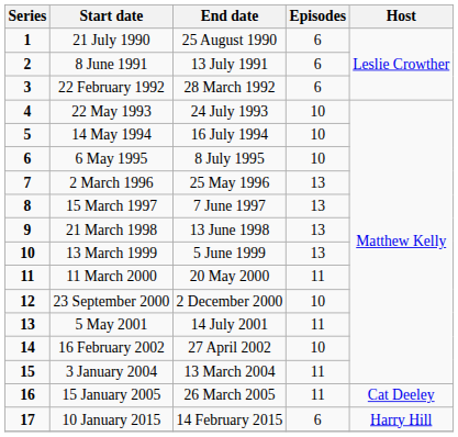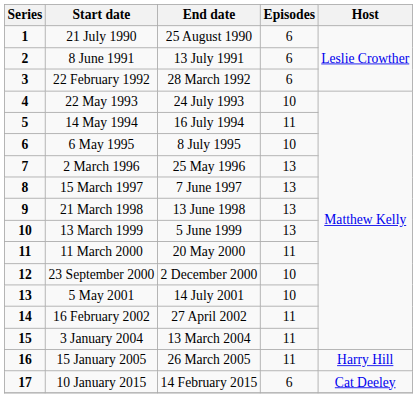 <table class="wikitable" style="text-align:center;">
 <tr>
 <th>Series</th>
 <th>Start date</th>
 <th>End date</th>
 <th>Episodes</th>
 <th>Host</th>
 </tr>
 <tr>
 <td><strong>1</strong></td>
 <td>21 July 1990</td>
 <td>25 August 1990</td>
 <td>6</td>
 <td rowspan=3><a href='#'>Leslie Crowther</a></td>
 </tr>
 <tr>
 <td><strong>2</strong></td>
 <td>8 June 1991</td>
 <td>13 July 1991</td>
 <td>6</td>
 </tr>
 <tr>
 <td><strong>3</strong></td>
 <td>22 February 1992</td>
 <td>28 March 1992</td>
 <td>6</td>
 </tr>
 <tr>
 <td><strong>4</strong></td>
 <td>22 May 1993</td>
 <td>24 July 1993</td>
 <td>10</td>
 <td rowspan=12><a href='#'>Matthew Kelly</a></td>
 </tr>
 <tr>
 <td><strong>5</strong></td>
 <td>14 May 1994</td>
 <td>16 July 1994</td>
-<td>10</td>
+<td>11</td>
 </tr>
 <tr>
 <td><strong>6</strong></td>
 <td>6 May 1995</td>
 <td>8 July 1995</td>
 <td>10</td>
 </tr>
 <tr>
 <td><strong>7</strong></td>
 <td>2 March 1996</td>
 <td>25 May 1996</td>
 <td>13</td>
 </tr>
 <tr>
 <td><strong>8</strong></td>
 <td>15 March 1997</td>
 <td>7 June 1997</td>
 <td>13</td>
 </tr>
 <tr>
 <td><strong>9</strong></td>
 <td>21 March 1998</td>
 <td>13 June 1998</td>
 <td>13</td>
 </tr>
 <tr>
 <td><strong>10</strong></td>
 <td>13 March 1999</td>
 <td>5 June 1999</td>
 <td>13</td>
 </tr>
 <tr>
 <td><strong>11</strong></td>
 <td>11 March 2000</td>
 <td>20 May 2000</td>
 <td>11</td>
 </tr>
 <tr>
 <td><strong>12</strong></td>
 <td>23 September 2000</td>
 <td>2 December 2000</td>
 <td>10</td>
 </tr>
 <tr>
 <td><strong>13</strong></td>
 <td>5 May 2001</td>
 <td>14 July 2001</td>
-<td>11</td>
+<td>10</td>
 </tr>
 <tr>
 <td><strong>14</strong></td>
 <td>16 February 2002</td>
 <td>27 April 2002</td>
-<td>10</td>
+<td>11</td>
 </tr>
 <tr>
 <td><strong>15</strong></td>
 <td>3 January 2004</td>
 <td>13 March 2004</td>
 <td>11</td>
 </tr>
 <tr>
 <td><strong>16</strong></td>
 <td>15 January 2005</td>
 <td>26 March 2005</td>
 <td>11</td>
-<td><a href='#'>Cat Deeley</a></td>
+<td><a href='#'>Harry Hill</a></td>
 </tr>
 <tr>
 <td><strong>17</strong></td>
 <td>10 January 2015</td>
 <td>14 February 2015</td>
 <td>6</td>
-<td><a href='#'>Harry Hill</a></td>
+<td><a href='#'>Cat Deeley</a></td>
 </tr>
 <tr>
 </tr>
 </table>
